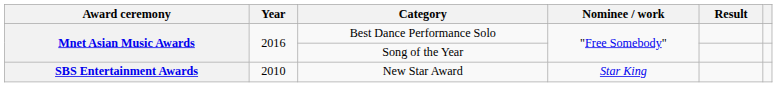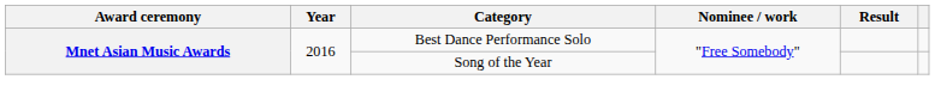 <table class="wikitable plainrowheaders sortable" style="text-align:center; width: 80%">
 <tr>
 <th scope="col">Award ceremony</th>
 <th scope="col">Year</th>
 <th scope="col">Category</th>
 <th scope="col">Nominee / work</th>
 <th scope="col">Result</th>
 <th scope="col" class="unsortable"></th>
 </tr>
 <tr>
 <th scope="row" rowspan="2"><a href='#'>Mnet Asian Music Awards</a></th>
 <td rowspan="2">2016</td>
 <td>Best Dance Performance Solo</td>
 <td rowspan="2">"<a href='#'>Free Somebody</a>"</td>
 <td></td>
 <td></td>
 </tr>
 <tr>
 <td>Song of the Year</td>
 <td></td>
 <td></td>
 </tr>
-<tr>
-<th scope="row"><a href='#'>SBS Entertainment Awards</a></th>
-<td>2010</td>
-<td>New Star Award</td>
-<td><em><a href='#'>Star King</a></em></td>
-<td></td>
-<td></td>
-</tr>
 </table>
